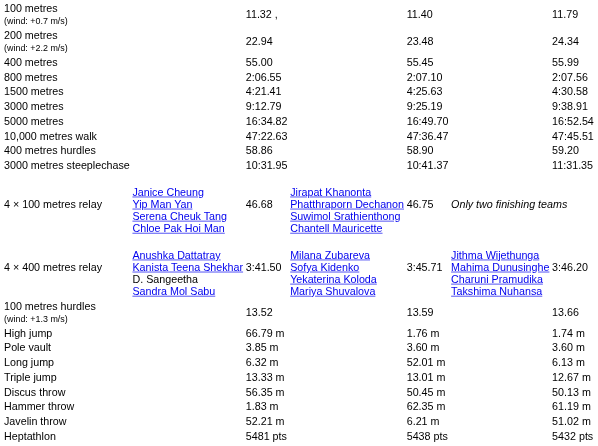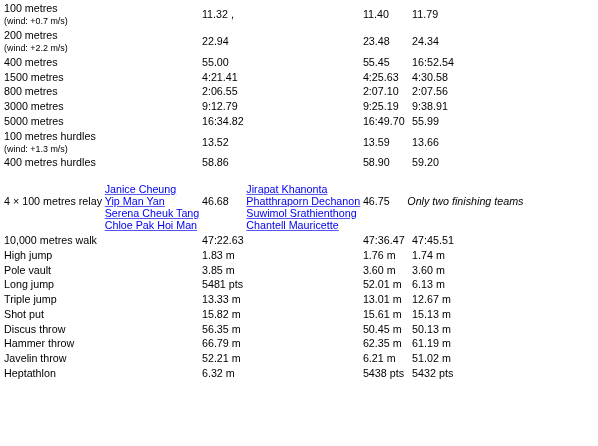 <table>
 <tr>
 <td>100 metres<br><small>(wind: +0.7 m/s)</small></td>
 <td></td>
 <td>11.32 , </td>
 <td></td>
 <td>11.40</td>
 <td></td>
 <td>11.79</td>
 </tr>
 <tr>
 <td>200 metres<br><small>(wind: +2.2 m/s)</small></td>
 <td></td>
 <td>22.94</td>
 <td></td>
 <td>23.48</td>
 <td></td>
 <td>24.34</td>
 </tr>
 <tr>
 <td>400 metres</td>
 <td></td>
 <td>55.00</td>
 <td></td>
 <td>55.45</td>
 <td></td>
-<td>55.99</td>
+<td>16:52.54</td>
+</tr>
+<tr>
+<td>1500 metres</td>
+<td></td>
+<td>4:21.41</td>
+<td></td>
+<td>4:25.63</td>
+<td></td>
+<td>4:30.58</td>
 </tr>
 <tr>
 <td>800 metres</td>
 <td></td>
 <td>2:06.55</td>
 <td></td>
 <td>2:07.10</td>
 <td></td>
 <td>2:07.56</td>
-</tr>
-<tr>
-<td>1500 metres</td>
-<td></td>
-<td>4:21.41</td>
-<td></td>
-<td>4:25.63</td>
-<td></td>
-<td>4:30.58</td>
 </tr>
 <tr>
 <td>3000 metres</td>
 <td></td>
 <td>9:12.79</td>
 <td></td>
 <td>9:25.19</td>
 <td></td>
 <td>9:38.91</td>
 </tr>
 <tr>
 <td>5000 metres</td>
 <td></td>
 <td>16:34.82</td>
 <td></td>
 <td>16:49.70</td>
 <td></td>
-<td>16:52.54</td>
+<td>55.99</td>
+</tr>
+<tr>
+<td>100 metres hurdles<br><small>(wind: +1.3 m/s)</small></td>
+<td></td>
+<td>13.52</td>
+<td></td>
+<td>13.59</td>
+<td></td>
+<td>13.66</td>
+</tr>
+<tr>
+<td>400 metres hurdles</td>
+<td></td>
+<td>58.86 </td>
+<td></td>
+<td>58.90</td>
+<td></td>
+<td>59.20</td>
+</tr>
+<tr>
+<td>4 × 100 metres relay</td>
+<td><br><a href='#'>Janice Cheung</a><br><a href='#'>Yip Man Yan</a><br><a href='#'>Serena Cheuk Tang</a><br><a href='#'>Chloe Pak Hoi Man</a></td>
+<td>46.68</td>
+<td><br><a href='#'>Jirapat Khanonta</a><br><a href='#'>Phatthraporn Dechanon</a><br><a href='#'>Suwimol Srathienthong</a><br><a href='#'>Chantell Mauricette</a></td>
+<td>46.75</td>
+<td colspan=2><em>Only two finishing teams</em></td>
 </tr>
 <tr>
 <td>10,000 metres walk</td>
 <td></td>
 <td>47:22.63</td>
 <td></td>
 <td>47:36.47</td>
 <td></td>
 <td>47:45.51</td>
 </tr>
 <tr>
-<td>400 metres hurdles</td>
-<td></td>
-<td>58.86 </td>
-<td></td>
-<td>58.90</td>
-<td></td>
-<td>59.20</td>
-</tr>
-<tr>
-<td>3000 metres steeplechase</td>
-<td></td>
-<td>10:31.95</td>
-<td></td>
-<td>10:41.37</td>
-<td></td>
-<td>11:31.35</td>
-</tr>
-<tr>
-<td>4 × 100 metres relay</td>
-<td><br><a href='#'>Janice Cheung</a><br><a href='#'>Yip Man Yan</a><br><a href='#'>Serena Cheuk Tang</a><br><a href='#'>Chloe Pak Hoi Man</a></td>
-<td>46.68</td>
-<td><br><a href='#'>Jirapat Khanonta</a><br><a href='#'>Phatthraporn Dechanon</a><br><a href='#'>Suwimol Srathienthong</a><br><a href='#'>Chantell Mauricette</a></td>
-<td>46.75</td>
-<td colspan=2><em>Only two finishing teams</em></td>
-</tr>
-<tr>
-<td>4 × 400 metres relay</td>
-<td><br><a href='#'>Anushka Dattatray</a><br><a href='#'>Kanista Teena Shekhar</a><br>D. Sangeetha<br><a href='#'>Sandra Mol Sabu</a></td>
-<td>3:41.50</td>
-<td><br><a href='#'>Milana Zubareva</a><br><a href='#'>Sofya Kidenko</a><br><a href='#'>Yekaterina Koloda</a><br><a href='#'>Mariya Shuvalova</a></td>
-<td>3:45.71</td>
-<td><br><a href='#'>Jithma Wijethunga</a><br><a href='#'>Mahima Dunusinghe</a><br><a href='#'>Charuni Pramudika</a><br><a href='#'>Takshima Nuhansa</a></td>
-<td>3:46.20</td>
-</tr>
-<tr>
-<td>100 metres hurdles<br><small>(wind: +1.3 m/s)</small></td>
-<td></td>
-<td>13.52</td>
-<td></td>
-<td>13.59</td>
-<td></td>
-<td>13.66</td>
-</tr>
-<tr>
 <td>High jump</td>
 <td></td>
-<td>66.79 m</td>
+<td>1.83 m</td>
 <td></td>
 <td>1.76 m</td>
 <td></td>
 <td>1.74 m</td>
 </tr>
 <tr>
 <td>Pole vault</td>
 <td></td>
 <td>3.85 m</td>
 <td></td>
 <td>3.60 m</td>
 <td></td>
 <td>3.60 m</td>
 </tr>
 <tr>
 <td>Long jump</td>
 <td></td>
-<td>6.32 m</td>
+<td>5481 pts</td>
 <td></td>
 <td>52.01 m</td>
 <td></td>
 <td>6.13 m</td>
 </tr>
 <tr>
 <td>Triple jump</td>
 <td></td>
 <td>13.33 m</td>
 <td></td>
 <td>13.01 m</td>
 <td></td>
 <td>12.67 m</td>
 </tr>
 <tr>
+<td>Shot put</td>
+<td></td>
+<td>15.82 m</td>
+<td></td>
+<td>15.61 m</td>
+<td></td>
+<td>15.13 m</td>
+</tr>
+<tr>
 <td>Discus throw</td>
 <td></td>
 <td>56.35 m</td>
 <td></td>
 <td>50.45 m</td>
 <td></td>
 <td>50.13 m</td>
 </tr>
 <tr>
 <td>Hammer throw</td>
 <td></td>
-<td>1.83 m</td>
+<td>66.79 m</td>
 <td></td>
 <td>62.35 m</td>
 <td></td>
 <td>61.19 m</td>
 </tr>
 <tr>
 <td>Javelin throw</td>
 <td></td>
 <td>52.21 m</td>
 <td></td>
 <td>6.21 m</td>
 <td></td>
 <td>51.02 m</td>
 </tr>
 <tr>
 <td>Heptathlon</td>
 <td></td>
-<td>5481 pts</td>
+<td>6.32 m</td>
 <td></td>
 <td>5438 pts</td>
 <td></td>
 <td>5432 pts</td>
 </tr>
 </table>
